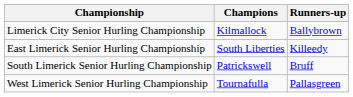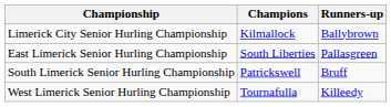 <table class=wikitable>
 <tr>
 <th>Championship</th>
 <th>Champions</th>
 <th>Runners-up</th>
 </tr>
 <tr>
 <td>Limerick City Senior Hurling Championship</td>
 <td><a href='#'>Kilmallock</a></td>
 <td><a href='#'>Ballybrown</a></td>
 </tr>
 <tr>
 <td>East Limerick Senior Hurling Championship</td>
 <td><a href='#'>South Liberties</a></td>
-<td><a href='#'>Killeedy</a></td>
+<td><a href='#'>Pallasgreen</a></td>
 </tr>
 <tr>
 <td>South Limerick Senior Hurling Championship</td>
 <td><a href='#'>Patrickswell</a></td>
 <td><a href='#'>Bruff</a></td>
 </tr>
 <tr>
 <td>West Limerick Senior Hurling Championship</td>
 <td><a href='#'>Tournafulla</a></td>
-<td><a href='#'>Pallasgreen</a></td>
+<td><a href='#'>Killeedy</a></td>
 </tr>
 </table>
